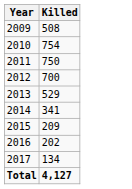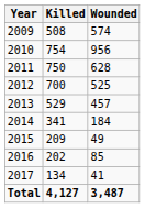 <table class="wikitable sortable">
 <tr>
 <th>Year</th>
 <th>Killed</th>
+<th>Wounded</th>
 </tr>
 <tr>
 <td>2009</td>
 <td>508</td>
+<td>574</td>
 </tr>
 <tr>
 <td>2010</td>
 <td>754</td>
+<td>956</td>
 </tr>
 <tr>
 <td>2011</td>
 <td>750</td>
+<td>628</td>
 </tr>
 <tr>
 <td>2012</td>
 <td>700</td>
+<td>525</td>
 </tr>
 <tr>
 <td>2013</td>
 <td>529</td>
+<td>457</td>
 </tr>
 <tr>
 <td>2014</td>
 <td>341</td>
+<td>184</td>
 </tr>
 <tr>
 <td>2015</td>
 <td>209</td>
+<td>49</td>
 </tr>
 <tr>
 <td>2016</td>
 <td>202</td>
+<td>85</td>
 </tr>
 <tr>
 <td>2017</td>
 <td>134</td>
+<td>41</td>
 </tr>
 <tr>
 <td><strong>Total</strong></td>
 <td><strong>4,127</strong></td>
+<td><strong>3,487</strong></td>
 </tr>
 </table>
